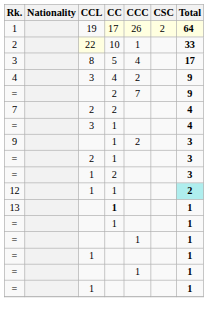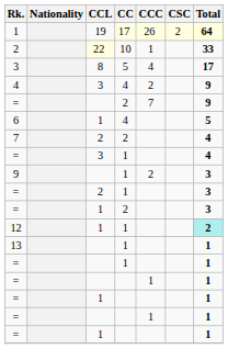 <table class="sortable plainrowheaders wikitable">
 <tr>
 <th scope=col>Rk.</th>
 <th scope=col>Nationality</th>
 <th scope=col>CCL</th>
 <th scope=col>CC</th>
 <th scope=col>CCC</th>
 <th scope=col>CSC</th>
 <th scope=col>Total</th>
 </tr>
 <tr>
 <td align=center>1</td>
 <th scope=row align="left"></th>
 <td align=center>19</td>
 <td style="text-align:center; background:#ffffe0;">17 </td>
 <td style="text-align:center; background:#ffffe0;">26 </td>
 <td style="text-align:center; background:#ffffe0;">2 </td>
 <td style="text-align:center; background:#ffffe0;"><strong>64</strong> </td>
 </tr>
 <tr>
 <td align=center>2</td>
 <th scope=row align="left"></th>
 <td style="text-align:center; background:#ffffe0;">22 </td>
 <td align="center">10</td>
 <td align=center>1</td>
 <td align="center"></td>
 <td align=center><strong>33</strong></td>
 </tr>
 <tr>
 <td align=center>3</td>
 <th scope=row align="left"></th>
 <td align=center>8</td>
 <td align="center">5</td>
 <td align=center>4</td>
 <td align="center"></td>
 <td align=center><strong>17</strong></td>
 </tr>
 <tr>
 <td align=center>4</td>
 <th scope=row align="left"></th>
 <td align=center>3</td>
 <td align="center">4</td>
 <td align=center>2</td>
 <td align="center"></td>
 <td align=center><strong>9</strong></td>
 </tr>
 <tr>
 <td align=center>=</td>
 <th scope=row align="left"></th>
 <td align=center></td>
 <td align="center">2</td>
 <td align=center>7</td>
 <td align="center"></td>
 <td align=center><strong>9</strong></td>
+</tr>
+<tr>
+<td align=center>6</td>
+<th scope=row align="left"></th>
+<td align=center>1</td>
+<td align="center">4</td>
+<td align=center></td>
+<td align="center"></td>
+<td align=center><strong>5</strong></td>
 </tr>
 <tr>
 <td align=center>7</td>
 <th scope=row align="left"></th>
 <td align=center>2</td>
 <td align="center">2</td>
 <td align=center></td>
 <td align="center"></td>
 <td align=center><strong>4</strong></td>
 </tr>
 <tr>
 <td align=center>=</td>
 <th scope=row align="left"></th>
 <td align=center>3</td>
 <td align="center">1</td>
 <td align=center></td>
 <td align="center"></td>
 <td align=center><strong>4</strong></td>
 </tr>
 <tr>
 <td align=center>9</td>
 <th scope=row align="left"></th>
 <td align=center></td>
 <td align="center">1</td>
 <td align=center>2</td>
 <td align="center"></td>
 <td align=center><strong>3</strong></td>
 </tr>
 <tr>
 <td align=center>=</td>
 <th scope=row align="left"></th>
 <td align=center>2</td>
 <td align="center">1</td>
 <td align=center></td>
 <td align="center"></td>
 <td align=center><strong>3</strong></td>
 </tr>
 <tr>
 <td align=center>=</td>
 <th scope=row align="left"></th>
 <td align=center>1</td>
 <td align="center">2</td>
 <td align=center></td>
 <td align="center"></td>
 <td align=center><strong>3</strong></td>
 </tr>
 <tr>
 <td align=center>12</td>
 <th scope=row align="left"></th>
 <td align=center>1</td>
 <td align="center">1</td>
 <td align=center></td>
 <td align="center"></td>
 <td align=center style="background: paleturquoise;"><strong>2</strong></td>
 </tr>
 <tr>
 <td align=center>13</td>
 <th scope=row align="left"></th>
 <td align=center></td>
-<td align="center"><strong>1</strong></td>
+<td align="center">1</td>
 <td align=center></td>
 <td align="center"></td>
 <td align=center><strong>1</strong></td>
 </tr>
 <tr>
 <td align=center>=</td>
 <th scope=row align="left"></th>
 <td align=center></td>
 <td align="center">1</td>
 <td align=center></td>
 <td align="center"></td>
 <td align=center><strong>1</strong></td>
 </tr>
 <tr>
 <td align=center>=</td>
 <th scope=row align="left"></th>
 <td align=center></td>
 <td align="center"></td>
 <td align=center>1</td>
 <td align="center"></td>
 <td align=center><strong>1</strong></td>
 </tr>
 <tr>
 <td align=center>=</td>
 <th scope=row align="left"></th>
 <td align=center>1</td>
 <td align="center"></td>
 <td align=center></td>
 <td align="center"></td>
 <td align=center><strong>1</strong></td>
 </tr>
 <tr>
 <td align=center>=</td>
 <th scope=row align="left"></th>
 <td align=center></td>
 <td align="center"></td>
 <td align=center>1</td>
 <td align="center"></td>
 <td align=center><strong>1</strong></td>
 </tr>
 <tr>
 <td align=center>=</td>
 <th scope=row align="left"></th>
 <td align=center>1</td>
 <td align="center"></td>
 <td align=center></td>
 <td align="center"></td>
 <td align=center><strong>1</strong></td>
 </tr>
 <tr>
 </tr>
 </table>
